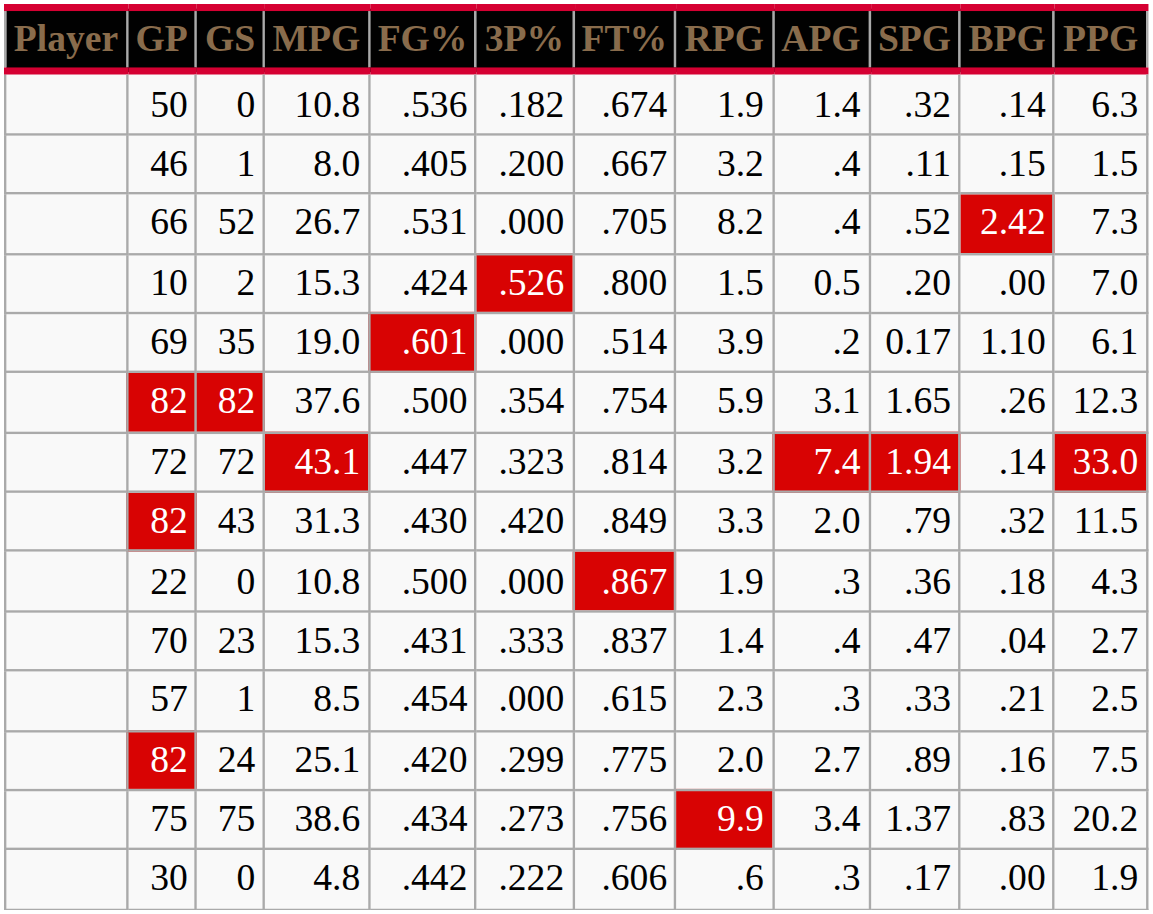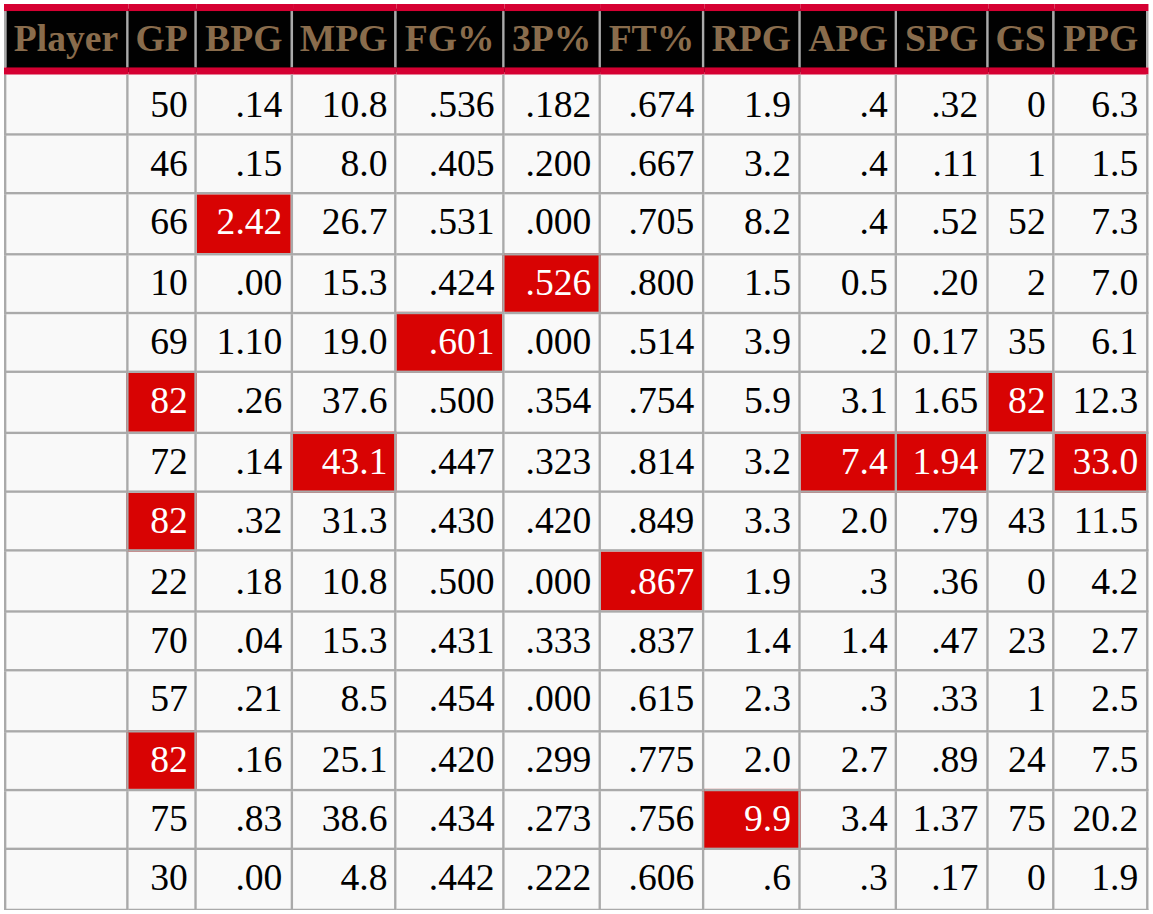 <table class="wikitable sortable" style="text-align:right;">
 <tr>
 <th style="background:#010101; color:#896C4C; border-top:#D50032 3px solid; border-bottom:#D50032 3px solid;">Player</th>
 <th style="background:#010101; color:#896C4C; border-top:#D50032 3px solid; border-bottom:#D50032 3px solid;">GP</th>
-<th style="background:#010101; color:#896C4C; border-top:#D50032 3px solid; border-bottom:#D50032 3px solid;">GS</th>
+<th style="background:#010101; color:#896C4C; border-top:#D50032 3px solid; border-bottom:#D50032 3px solid;">BPG</th>
 <th style="background:#010101; color:#896C4C; border-top:#D50032 3px solid; border-bottom:#D50032 3px solid;">MPG</th>
 <th style="background:#010101; color:#896C4C; border-top:#D50032 3px solid; border-bottom:#D50032 3px solid;">FG%</th>
 <th style="background:#010101; color:#896C4C; border-top:#D50032 3px solid; border-bottom:#D50032 3px solid;">3P%</th>
 <th style="background:#010101; color:#896C4C; border-top:#D50032 3px solid; border-bottom:#D50032 3px solid;">FT%</th>
 <th style="background:#010101; color:#896C4C; border-top:#D50032 3px solid; border-bottom:#D50032 3px solid;">RPG</th>
 <th style="background:#010101; color:#896C4C; border-top:#D50032 3px solid; border-bottom:#D50032 3px solid;">APG</th>
 <th style="background:#010101; color:#896C4C; border-top:#D50032 3px solid; border-bottom:#D50032 3px solid;">SPG</th>
-<th style="background:#010101; color:#896C4C; border-top:#D50032 3px solid; border-bottom:#D50032 3px solid;">BPG</th>
+<th style="background:#010101; color:#896C4C; border-top:#D50032 3px solid; border-bottom:#D50032 3px solid;">GS</th>
 <th style="background:#010101; color:#896C4C; border-top:#D50032 3px solid; border-bottom:#D50032 3px solid;">PPG</th>
 </tr>
 <tr>
 <td></td>
 <td>50</td>
-<td>0</td>
+<td>.14</td>
 <td>10.8</td>
 <td>.536</td>
 <td>.182</td>
 <td>.674</td>
 <td>1.9</td>
-<td>1.4</td>
+<td>.4</td>
 <td>.32</td>
-<td>.14</td>
+<td>0</td>
 <td>6.3</td>
 </tr>
 <tr>
 <td></td>
 <td>46</td>
-<td>1</td>
+<td>.15</td>
 <td>8.0</td>
 <td>.405</td>
 <td>.200</td>
 <td>.667</td>
 <td>3.2</td>
 <td>.4</td>
 <td>.11</td>
-<td>.15</td>
+<td>1</td>
 <td>1.5</td>
 </tr>
 <tr>
 <td></td>
 <td>66</td>
-<td>52</td>
+<td style="background:#d80303;color:white;">2.42</td>
 <td>26.7</td>
 <td>.531</td>
 <td>.000</td>
 <td>.705</td>
 <td>8.2</td>
 <td>.4</td>
 <td>.52</td>
-<td style="background:#d80303;color:white;">2.42</td>
+<td>52</td>
 <td>7.3</td>
 </tr>
 <tr>
 <td></td>
 <td>10</td>
-<td>2</td>
+<td>.00</td>
 <td>15.3</td>
 <td>.424</td>
 <td style="background:#d80303;color:white;">.526</td>
 <td>.800</td>
 <td>1.5</td>
 <td>0.5</td>
 <td>.20</td>
-<td>.00</td>
+<td>2</td>
 <td>7.0</td>
 </tr>
 <tr>
 <td></td>
 <td>69</td>
-<td>35</td>
+<td>1.10</td>
 <td>19.0</td>
 <td style="background:#d80303;color:white;">.601</td>
 <td>.000</td>
 <td>.514</td>
 <td>3.9</td>
 <td>.2</td>
 <td>0.17</td>
-<td>1.10</td>
+<td>35</td>
 <td>6.1</td>
 </tr>
 <tr>
 <td></td>
 <td style="background:#d80303;color:white;">82</td>
-<td style="background:#d80303;color:white;">82</td>
+<td>.26</td>
 <td>37.6</td>
 <td>.500</td>
 <td>.354</td>
 <td>.754</td>
 <td>5.9</td>
 <td>3.1</td>
 <td>1.65</td>
-<td>.26</td>
+<td style="background:#d80303;color:white;">82</td>
 <td>12.3</td>
 </tr>
 <tr>
 <td></td>
 <td>72</td>
-<td>72</td>
+<td>.14</td>
 <td style="background:#d80303;color:white;">43.1</td>
 <td>.447</td>
 <td>.323</td>
 <td>.814</td>
 <td>3.2</td>
 <td style="background:#d80303;color:white;">7.4</td>
 <td style="background:#d80303;color:white;">1.94</td>
-<td>.14</td>
+<td>72</td>
 <td style="background:#d80303;color:white;">33.0</td>
 </tr>
 <tr>
 <td></td>
 <td style="background:#d80303;color:white;">82</td>
-<td>43</td>
+<td>.32</td>
 <td>31.3</td>
 <td>.430</td>
 <td>.420</td>
 <td>.849</td>
 <td>3.3</td>
 <td>2.0</td>
 <td>.79</td>
-<td>.32</td>
+<td>43</td>
 <td>11.5</td>
 </tr>
 <tr>
 <td></td>
 <td>22</td>
-<td>0</td>
+<td>.18</td>
 <td>10.8</td>
 <td>.500</td>
 <td>.000</td>
 <td style="background:#d80303;color:white;">.867</td>
 <td>1.9</td>
 <td>.3</td>
 <td>.36</td>
-<td>.18</td>
-<td>4.3</td>
+<td>0</td>
+<td>4.2</td>
 </tr>
 <tr>
 <td></td>
 <td>70</td>
-<td>23</td>
+<td>.04</td>
 <td>15.3</td>
 <td>.431</td>
 <td>.333</td>
 <td>.837</td>
 <td>1.4</td>
-<td>.4</td>
+<td>1.4</td>
 <td>.47</td>
-<td>.04</td>
+<td>23</td>
 <td>2.7</td>
 </tr>
 <tr>
 <td></td>
 <td>57</td>
-<td>1</td>
+<td>.21</td>
 <td>8.5</td>
 <td>.454</td>
 <td>.000</td>
 <td>.615</td>
 <td>2.3</td>
 <td>.3</td>
 <td>.33</td>
-<td>.21</td>
+<td>1</td>
 <td>2.5</td>
 </tr>
 <tr>
 <td></td>
 <td style="background:#d80303;color:white;">82</td>
-<td>24</td>
+<td>.16</td>
 <td>25.1</td>
 <td>.420</td>
 <td>.299</td>
 <td>.775</td>
 <td>2.0</td>
 <td>2.7</td>
 <td>.89</td>
-<td>.16</td>
+<td>24</td>
 <td>7.5</td>
 </tr>
 <tr>
 <td></td>
 <td>75</td>
-<td>75</td>
+<td>.83</td>
 <td>38.6</td>
 <td>.434</td>
 <td>.273</td>
 <td>.756</td>
 <td style="background:#d80303;color:white;">9.9</td>
 <td>3.4</td>
 <td>1.37</td>
-<td>.83</td>
+<td>75</td>
 <td>20.2</td>
 </tr>
 <tr>
 <td></td>
 <td>30</td>
-<td>0</td>
+<td>.00</td>
 <td>4.8</td>
 <td>.442</td>
 <td>.222</td>
 <td>.606</td>
 <td>.6</td>
 <td>.3</td>
 <td>.17</td>
-<td>.00</td>
+<td>0</td>
 <td>1.9</td>
 </tr>
 </table>
